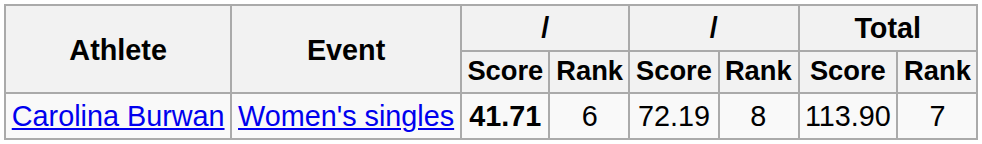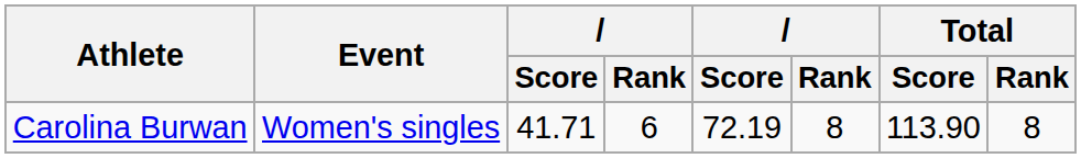 <table class=wikitable style=font-size:90%;text-align:center>
 <tr>
 <th rowspan=2>Athlete</th>
 <th rowspan=2>Event</th>
 <th colspan=2> / </th>
 <th colspan=2> / </th>
 <th colspan=2>Total</th>
 </tr>
 <tr style=font-size:95%>
 <th>Score</th>
 <th>Rank</th>
 <th>Score</th>
 <th>Rank</th>
 <th>Score</th>
 <th>Rank</th>
 </tr>
 <tr>
 <td align=left><a href='#'>Carolina Burwan</a></td>
 <td align=left><a href='#'>Women's singles</a></td>
-<td><strong>41.71</strong></td>
+<td>41.71</td>
 <td>6</td>
 <td>72.19</td>
 <td>8</td>
 <td>113.90</td>
-<td>7</td>
+<td>8</td>
 </tr>
 </table>
